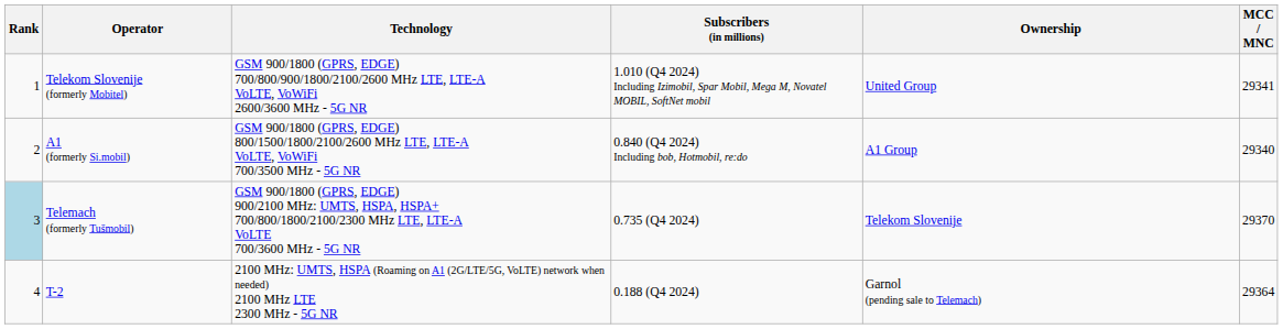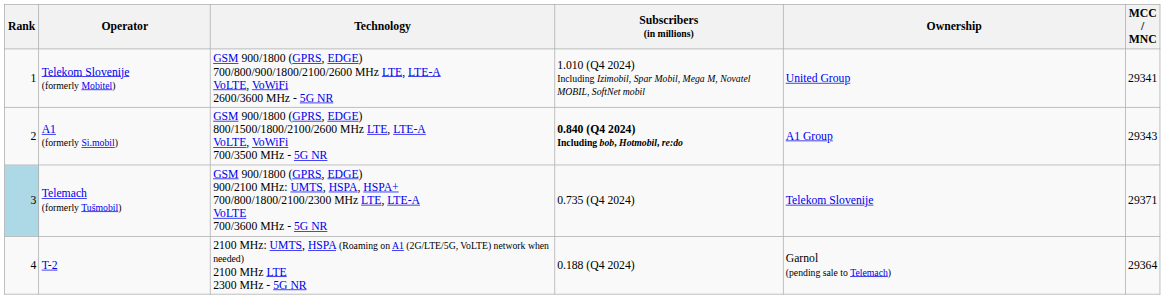 <table class="wikitable" style="width:100%;">
 <tr>
 <th style="width:3%;">Rank</th>
 <th style="width:15%;">Operator</th>
 <th style="width:30%;">Technology</th>
 <th style="width:20%;">Subscribers<br><small>(in millions)</small></th>
 <th style="width:30%;">Ownership</th>
 <th>MCC / MNC</th>
 </tr>
 <tr>
 <td align=right>1</td>
 <td><a href='#'>Telekom Slovenije</a><br><small>(formerly <a href='#'>Mobitel</a>)</small></td>
 <td><a href='#'>GSM</a> 900/1800 (<a href='#'>GPRS</a>, <a href='#'>EDGE</a>) <br>700/800/900/1800/2100/2600 MHz <a href='#'>LTE</a>, <a href='#'>LTE-A</a><br><a href='#'>VoLTE</a>, <a href='#'>VoWiFi</a><br>2600/3600 MHz - <a href='#'>5G NR</a></td>
 <td>1.010 (Q4 2024)<br><small>Including <em>Izimobil</em>, <em>Spar Mobil</em>, <em>Mega M</em>, <em>Novatel MOBIL</em>, <em>SoftNet mobil</em></small></td>
 <td><a href='#'>United Group</a></td>
 <td>29341</td>
 </tr>
 <tr>
 <td align=right>2</td>
 <td><a href='#'>A1</a><br><small>(formerly <a href='#'>Si.mobil</a>)</small></td>
 <td><a href='#'>GSM</a> 900/1800 (<a href='#'>GPRS</a>, <a href='#'>EDGE</a>)<br>800/1500/1800/2100/2600 MHz <a href='#'>LTE</a>, <a href='#'>LTE-A</a> <br><a href='#'>VoLTE</a>, <a href='#'>VoWiFi</a><br>700/3500 MHz - <a href='#'>5G NR</a></td>
-<td>0.840 (Q4 2024)<br><small>Including <em>bob</em>, <em>Hotmobil</em>, <em>re:do</em></small></td>
+<td><strong>0.840 (Q4 2024)<br><small>Including <em>bob</em>, <em>Hotmobil</em>, <em>re:do</em></small></strong></td>
 <td><a href='#'>A1 Group</a></td>
-<td>29340</td>
+<td>29343</td>
 </tr>
 <tr>
 <td align=right style="background: lightblue;">3</td>
 <td><a href='#'>Telemach</a><br><small>(formerly <a href='#'>Tušmobil</a>)</small></td>
 <td><a href='#'>GSM</a> 900/1800 (<a href='#'>GPRS</a>, <a href='#'>EDGE</a>)<br>900/2100 MHz: <a href='#'>UMTS</a>, <a href='#'>HSPA</a>, <a href='#'>HSPA+</a> <br>700/800/1800/2100/2300 MHz <a href='#'>LTE</a>, <a href='#'>LTE-A</a><br><a href='#'>VoLTE</a><br>700/3600 MHz - <a href='#'>5G NR</a></td>
 <td>0.735 (Q4 2024)</td>
 <td><a href='#'>Telekom Slovenije</a></td>
-<td>29370</td>
+<td>29371</td>
 </tr>
 <tr>
 <td align=right>4</td>
 <td><a href='#'>T-2</a></td>
 <td>2100 MHz: <a href='#'>UMTS</a>, <a href='#'>HSPA</a> <small>(Roaming on <a href='#'>A1</a> (2G/LTE/5G, VoLTE) network when needed)</small><br>2100 MHz <a href='#'>LTE</a><br>2300 MHz - <a href='#'>5G NR</a></td>
 <td>0.188 (Q4 2024)<br></td>
 <td>Garnol<br><small>(pending sale to <a href='#'>Telemach</a>)</small></td>
 <td>29364</td>
 </tr>
 </table>
